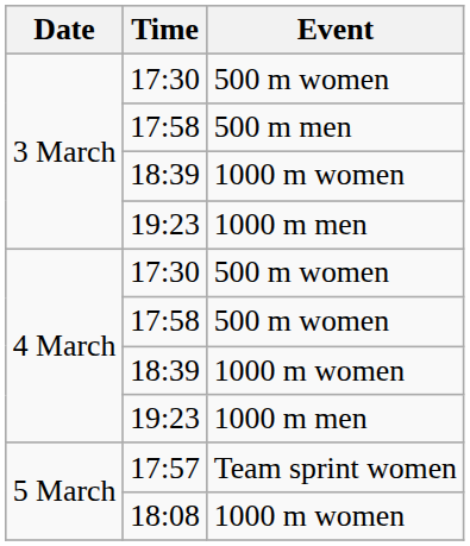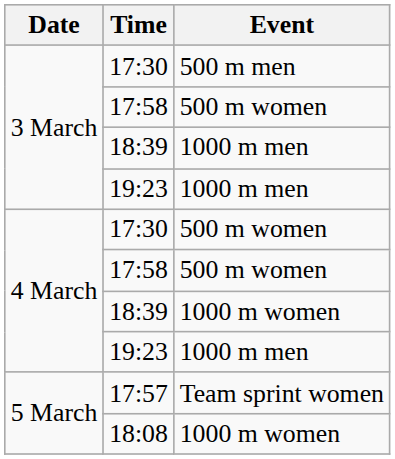 <table class="wikitable" border="1">
 <tr>
 <th>Date</th>
 <th>Time</th>
 <th>Event</th>
 </tr>
 <tr>
 <td rowspan=4>3 March</td>
 <td>17:30</td>
+<td>500 m men</td>
+</tr>
+<tr>
+<td>17:58</td>
 <td>500 m women</td>
 </tr>
 <tr>
-<td>17:58</td>
-<td>500 m men</td>
-</tr>
-<tr>
 <td>18:39</td>
-<td>1000 m women</td>
+<td>1000 m men</td>
 </tr>
 <tr>
 <td>19:23</td>
 <td>1000 m men</td>
 </tr>
 <tr>
 <td rowspan=4>4 March</td>
 <td>17:30</td>
 <td>500 m women</td>
 </tr>
 <tr>
 <td>17:58</td>
 <td>500 m women</td>
 </tr>
 <tr>
 <td>18:39</td>
 <td>1000 m women</td>
 </tr>
 <tr>
 <td>19:23</td>
 <td>1000 m men</td>
 </tr>
 <tr>
 <td rowspan=2>5 March</td>
 <td>17:57</td>
 <td>Team sprint women</td>
 </tr>
 <tr>
 <td>18:08</td>
 <td>1000 m women</td>
 </tr>
 </table>
